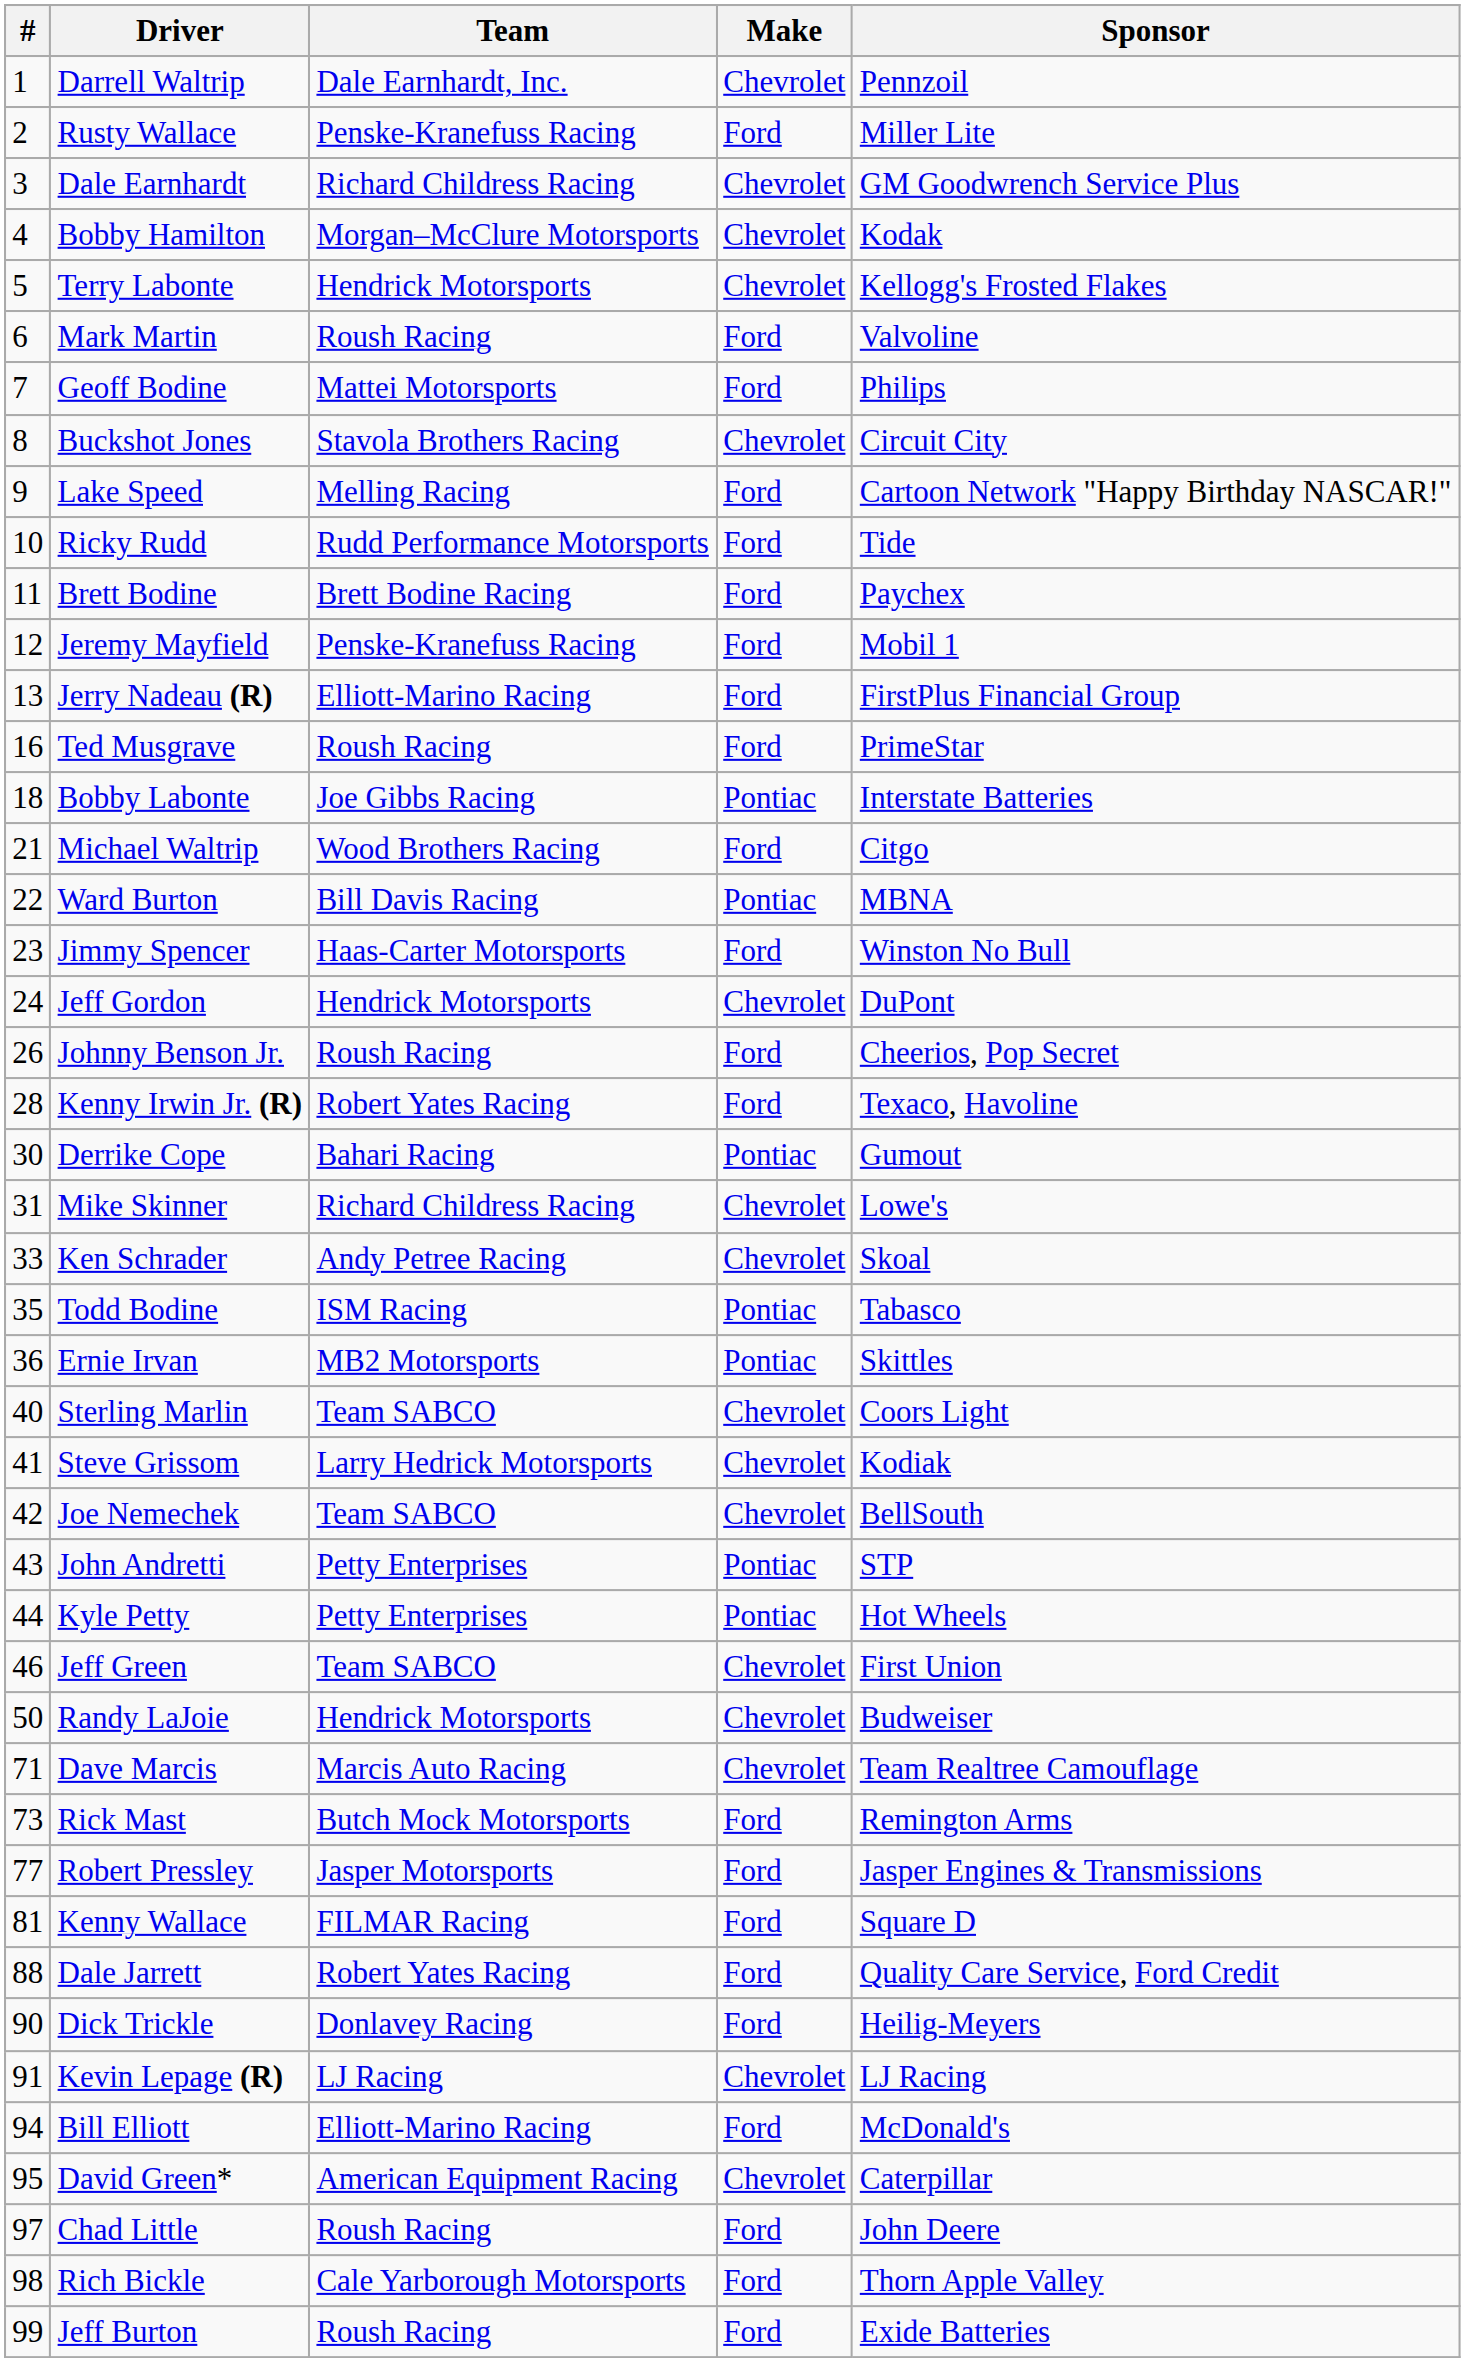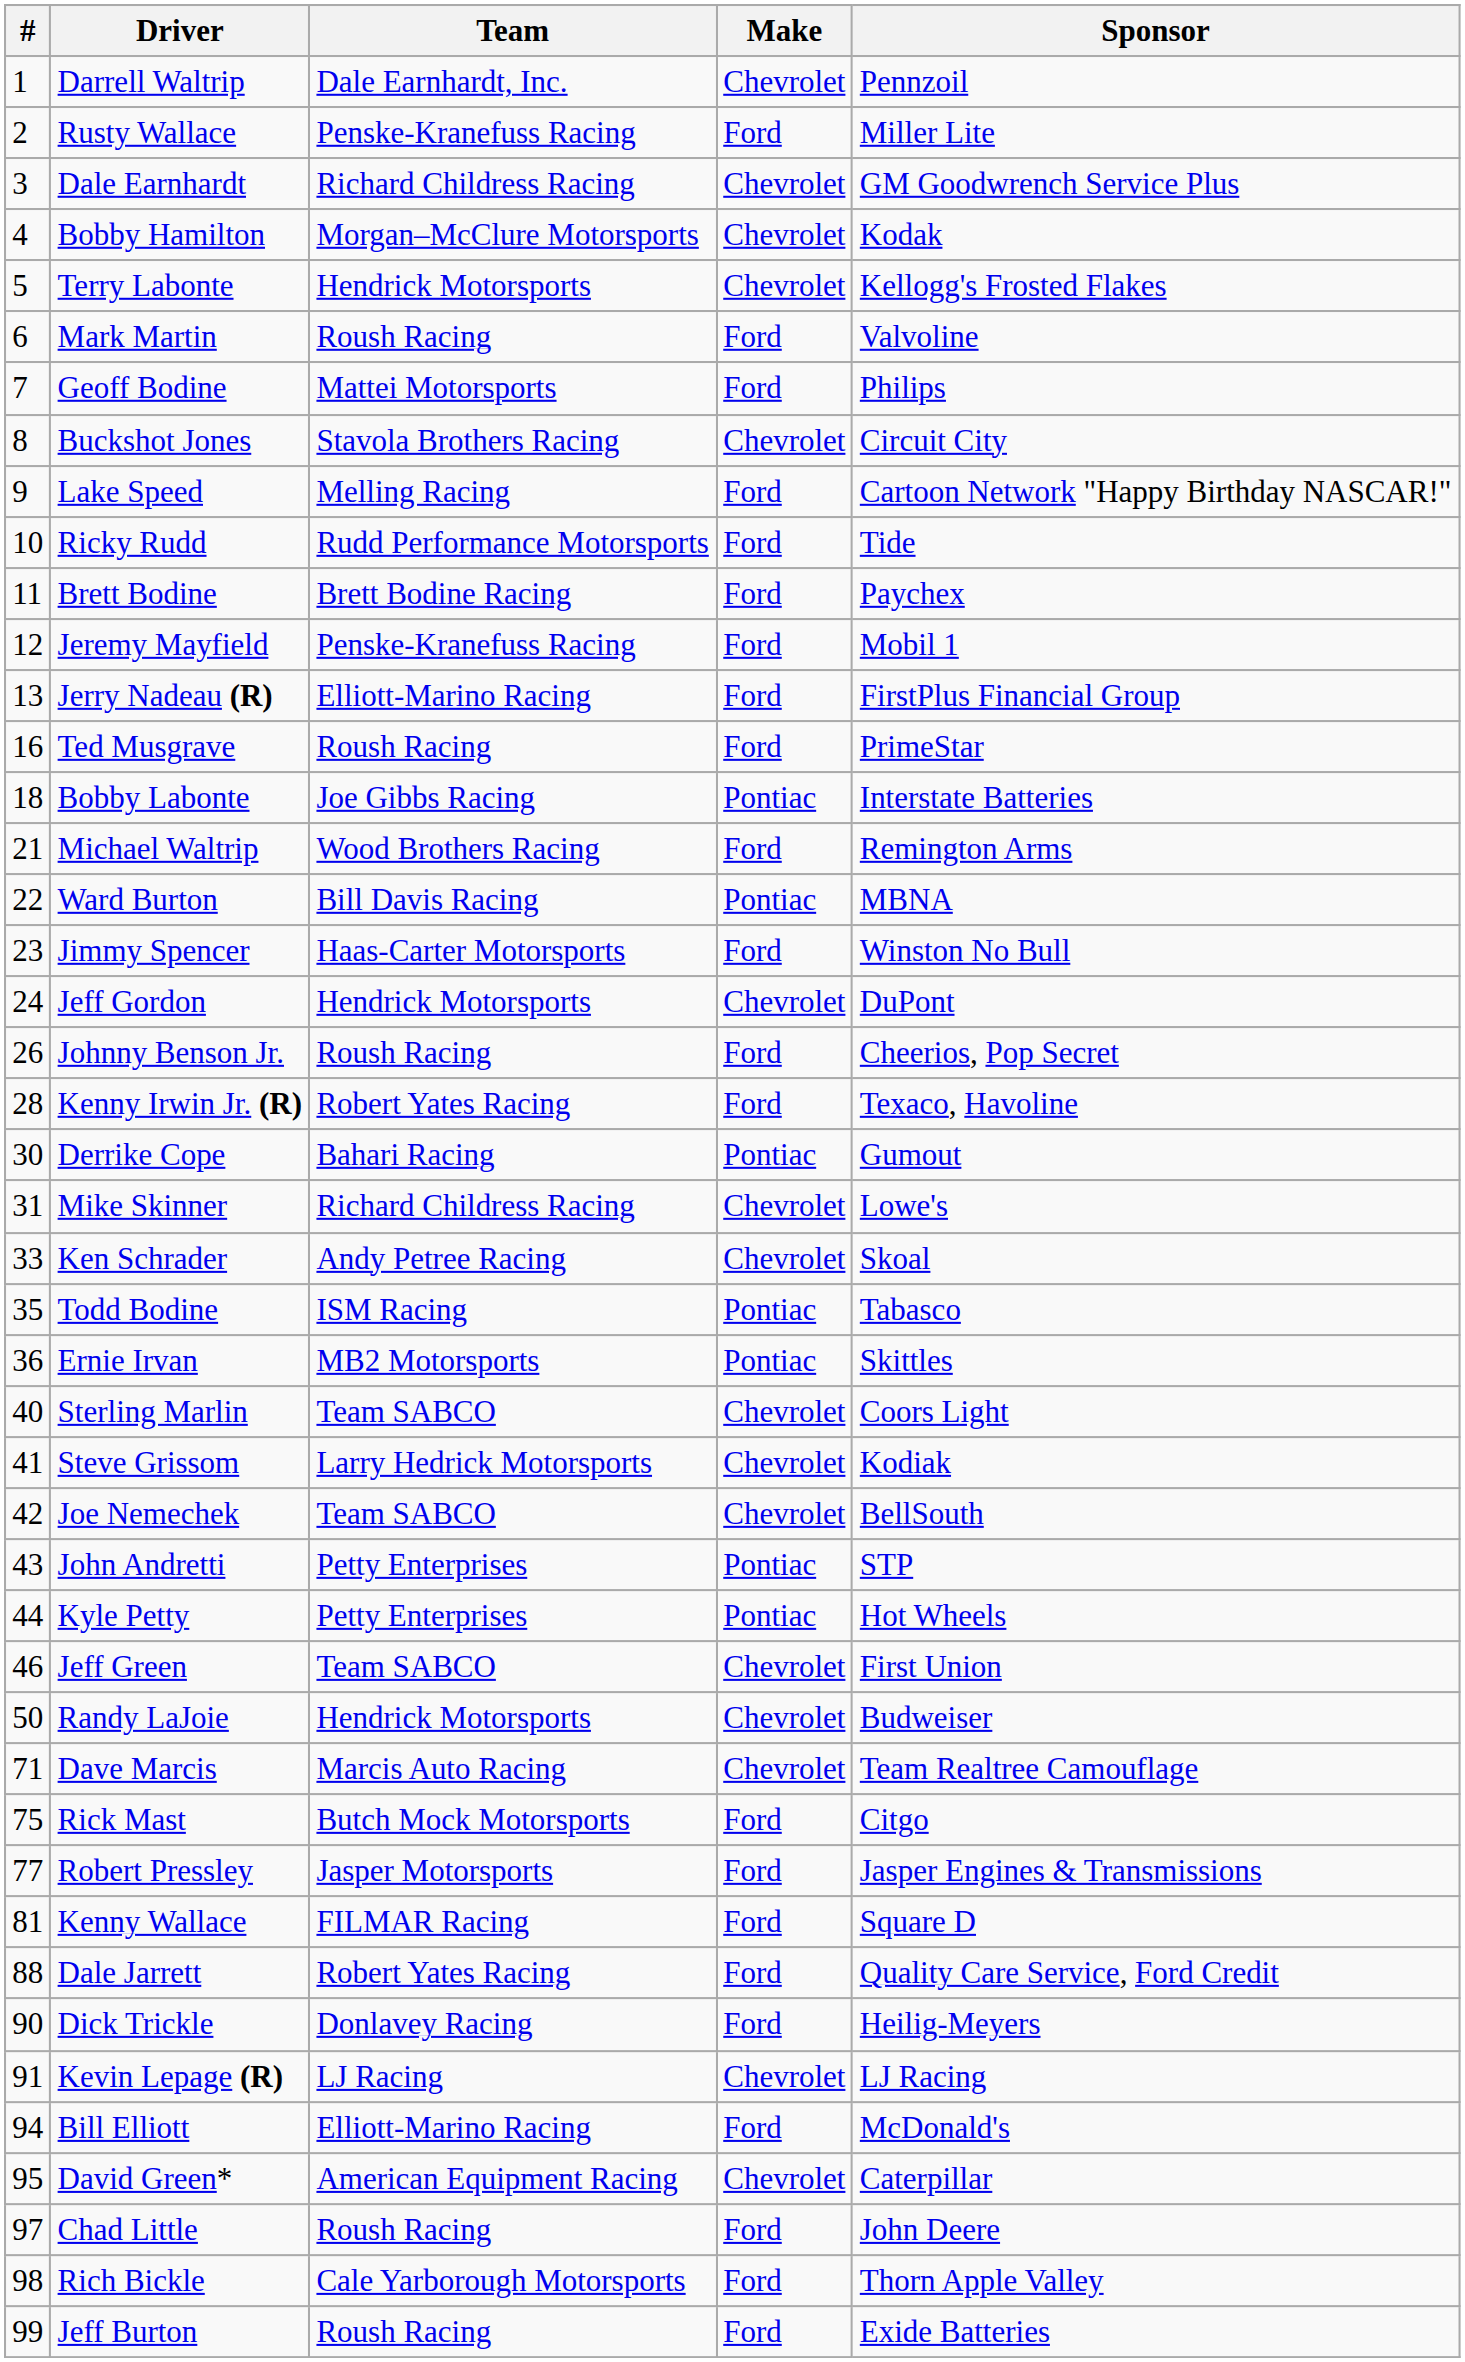 <table class="wikitable" style="font-size:95%">
 <tr>
 <th>#</th>
 <th>Driver</th>
 <th>Team</th>
 <th>Make</th>
 <th>Sponsor</th>
 </tr>
 <tr>
 <td>1</td>
 <td><a href='#'>Darrell Waltrip</a></td>
 <td><a href='#'>Dale Earnhardt, Inc.</a></td>
 <td><a href='#'>Chevrolet</a></td>
 <td><a href='#'>Pennzoil</a></td>
 </tr>
 <tr>
 <td>2</td>
 <td><a href='#'>Rusty Wallace</a></td>
 <td><a href='#'>Penske-Kranefuss Racing</a></td>
 <td><a href='#'>Ford</a></td>
 <td><a href='#'>Miller Lite</a></td>
 </tr>
 <tr>
 <td>3</td>
 <td><a href='#'>Dale Earnhardt</a></td>
 <td><a href='#'>Richard Childress Racing</a></td>
 <td><a href='#'>Chevrolet</a></td>
 <td><a href='#'>GM Goodwrench Service Plus</a></td>
 </tr>
 <tr>
 <td>4</td>
 <td><a href='#'>Bobby Hamilton</a></td>
 <td><a href='#'>Morgan–McClure Motorsports</a></td>
 <td><a href='#'>Chevrolet</a></td>
 <td><a href='#'>Kodak</a></td>
 </tr>
 <tr>
 <td>5</td>
 <td><a href='#'>Terry Labonte</a></td>
 <td><a href='#'>Hendrick Motorsports</a></td>
 <td><a href='#'>Chevrolet</a></td>
 <td><a href='#'>Kellogg's Frosted Flakes</a></td>
 </tr>
 <tr>
 <td>6</td>
 <td><a href='#'>Mark Martin</a></td>
 <td><a href='#'>Roush Racing</a></td>
 <td><a href='#'>Ford</a></td>
 <td><a href='#'>Valvoline</a></td>
 </tr>
 <tr>
 <td>7</td>
 <td><a href='#'>Geoff Bodine</a></td>
 <td><a href='#'>Mattei Motorsports</a></td>
 <td><a href='#'>Ford</a></td>
 <td><a href='#'>Philips</a></td>
 </tr>
 <tr>
 <td>8</td>
 <td><a href='#'>Buckshot Jones</a></td>
 <td><a href='#'>Stavola Brothers Racing</a></td>
 <td><a href='#'>Chevrolet</a></td>
 <td><a href='#'>Circuit City</a></td>
 </tr>
 <tr>
 <td>9</td>
 <td><a href='#'>Lake Speed</a></td>
 <td><a href='#'>Melling Racing</a></td>
 <td><a href='#'>Ford</a></td>
 <td><a href='#'>Cartoon Network</a> "Happy Birthday NASCAR!"</td>
 </tr>
 <tr>
 <td>10</td>
 <td><a href='#'>Ricky Rudd</a></td>
 <td><a href='#'>Rudd Performance Motorsports</a></td>
 <td><a href='#'>Ford</a></td>
 <td><a href='#'>Tide</a></td>
 </tr>
 <tr>
 <td>11</td>
 <td><a href='#'>Brett Bodine</a></td>
 <td><a href='#'>Brett Bodine Racing</a></td>
 <td><a href='#'>Ford</a></td>
 <td><a href='#'>Paychex</a></td>
 </tr>
 <tr>
 <td>12</td>
 <td><a href='#'>Jeremy Mayfield</a></td>
 <td><a href='#'>Penske-Kranefuss Racing</a></td>
 <td><a href='#'>Ford</a></td>
 <td><a href='#'>Mobil 1</a></td>
 </tr>
 <tr>
 <td>13</td>
 <td><a href='#'>Jerry Nadeau</a> <strong>(R)</strong></td>
 <td><a href='#'>Elliott-Marino Racing</a></td>
 <td><a href='#'>Ford</a></td>
 <td><a href='#'>FirstPlus Financial Group</a></td>
 </tr>
 <tr>
 <td>16</td>
 <td><a href='#'>Ted Musgrave</a></td>
 <td><a href='#'>Roush Racing</a></td>
 <td><a href='#'>Ford</a></td>
 <td><a href='#'>PrimeStar</a></td>
 </tr>
 <tr>
 <td>18</td>
 <td><a href='#'>Bobby Labonte</a></td>
 <td><a href='#'>Joe Gibbs Racing</a></td>
 <td><a href='#'>Pontiac</a></td>
 <td><a href='#'>Interstate Batteries</a></td>
 </tr>
 <tr>
 <td>21</td>
 <td><a href='#'>Michael Waltrip</a></td>
 <td><a href='#'>Wood Brothers Racing</a></td>
 <td><a href='#'>Ford</a></td>
-<td><a href='#'>Citgo</a></td>
+<td><a href='#'>Remington Arms</a></td>
 </tr>
 <tr>
 <td>22</td>
 <td><a href='#'>Ward Burton</a></td>
 <td><a href='#'>Bill Davis Racing</a></td>
 <td><a href='#'>Pontiac</a></td>
 <td><a href='#'>MBNA</a></td>
 </tr>
 <tr>
 <td>23</td>
 <td><a href='#'>Jimmy Spencer</a></td>
 <td><a href='#'>Haas-Carter Motorsports</a></td>
 <td><a href='#'>Ford</a></td>
 <td><a href='#'>Winston No Bull</a></td>
 </tr>
 <tr>
 <td>24</td>
 <td><a href='#'>Jeff Gordon</a></td>
 <td><a href='#'>Hendrick Motorsports</a></td>
 <td><a href='#'>Chevrolet</a></td>
 <td><a href='#'>DuPont</a></td>
 </tr>
 <tr>
 <td>26</td>
 <td><a href='#'>Johnny Benson Jr.</a></td>
 <td><a href='#'>Roush Racing</a></td>
 <td><a href='#'>Ford</a></td>
 <td><a href='#'>Cheerios</a>, <a href='#'>Pop Secret</a></td>
 </tr>
 <tr>
 <td>28</td>
 <td><a href='#'>Kenny Irwin Jr.</a> <strong>(R)</strong></td>
 <td><a href='#'>Robert Yates Racing</a></td>
 <td><a href='#'>Ford</a></td>
 <td><a href='#'>Texaco</a>, <a href='#'>Havoline</a></td>
 </tr>
 <tr>
 <td>30</td>
 <td><a href='#'>Derrike Cope</a></td>
 <td><a href='#'>Bahari Racing</a></td>
 <td><a href='#'>Pontiac</a></td>
 <td><a href='#'>Gumout</a></td>
 </tr>
 <tr>
 <td>31</td>
 <td><a href='#'>Mike Skinner</a></td>
 <td><a href='#'>Richard Childress Racing</a></td>
 <td><a href='#'>Chevrolet</a></td>
 <td><a href='#'>Lowe's</a></td>
 </tr>
 <tr>
 <td>33</td>
 <td><a href='#'>Ken Schrader</a></td>
 <td><a href='#'>Andy Petree Racing</a></td>
 <td><a href='#'>Chevrolet</a></td>
 <td><a href='#'>Skoal</a></td>
 </tr>
 <tr>
 <td>35</td>
 <td><a href='#'>Todd Bodine</a></td>
 <td><a href='#'>ISM Racing</a></td>
 <td><a href='#'>Pontiac</a></td>
 <td><a href='#'>Tabasco</a></td>
 </tr>
 <tr>
 <td>36</td>
 <td><a href='#'>Ernie Irvan</a></td>
 <td><a href='#'>MB2 Motorsports</a></td>
 <td><a href='#'>Pontiac</a></td>
 <td><a href='#'>Skittles</a></td>
 </tr>
 <tr>
 <td>40</td>
 <td><a href='#'>Sterling Marlin</a></td>
 <td><a href='#'>Team SABCO</a></td>
 <td><a href='#'>Chevrolet</a></td>
 <td><a href='#'>Coors Light</a></td>
 </tr>
 <tr>
 <td>41</td>
 <td><a href='#'>Steve Grissom</a></td>
 <td><a href='#'>Larry Hedrick Motorsports</a></td>
 <td><a href='#'>Chevrolet</a></td>
 <td><a href='#'>Kodiak</a></td>
 </tr>
 <tr>
 <td>42</td>
 <td><a href='#'>Joe Nemechek</a></td>
 <td><a href='#'>Team SABCO</a></td>
 <td><a href='#'>Chevrolet</a></td>
 <td><a href='#'>BellSouth</a></td>
 </tr>
 <tr>
 <td>43</td>
 <td><a href='#'>John Andretti</a></td>
 <td><a href='#'>Petty Enterprises</a></td>
 <td><a href='#'>Pontiac</a></td>
 <td><a href='#'>STP</a></td>
 </tr>
 <tr>
 <td>44</td>
 <td><a href='#'>Kyle Petty</a></td>
 <td><a href='#'>Petty Enterprises</a></td>
 <td><a href='#'>Pontiac</a></td>
 <td><a href='#'>Hot Wheels</a></td>
 </tr>
 <tr>
 <td>46</td>
 <td><a href='#'>Jeff Green</a></td>
 <td><a href='#'>Team SABCO</a></td>
 <td><a href='#'>Chevrolet</a></td>
 <td><a href='#'>First Union</a></td>
 </tr>
 <tr>
 <td>50</td>
 <td><a href='#'>Randy LaJoie</a></td>
 <td><a href='#'>Hendrick Motorsports</a></td>
 <td><a href='#'>Chevrolet</a></td>
 <td><a href='#'>Budweiser</a></td>
 </tr>
 <tr>
 <td>71</td>
 <td><a href='#'>Dave Marcis</a></td>
 <td><a href='#'>Marcis Auto Racing</a></td>
 <td><a href='#'>Chevrolet</a></td>
 <td><a href='#'>Team Realtree Camouflage</a></td>
 </tr>
 <tr>
-<td>73</td>
+<td>75</td>
 <td><a href='#'>Rick Mast</a></td>
 <td><a href='#'>Butch Mock Motorsports</a></td>
 <td><a href='#'>Ford</a></td>
-<td><a href='#'>Remington Arms</a></td>
+<td><a href='#'>Citgo</a></td>
 </tr>
 <tr>
 <td>77</td>
 <td><a href='#'>Robert Pressley</a></td>
 <td><a href='#'>Jasper Motorsports</a></td>
 <td><a href='#'>Ford</a></td>
 <td><a href='#'>Jasper Engines & Transmissions</a></td>
 </tr>
 <tr>
 <td>81</td>
 <td><a href='#'>Kenny Wallace</a></td>
 <td><a href='#'>FILMAR Racing</a></td>
 <td><a href='#'>Ford</a></td>
 <td><a href='#'>Square D</a></td>
 </tr>
 <tr>
 <td>88</td>
 <td><a href='#'>Dale Jarrett</a></td>
 <td><a href='#'>Robert Yates Racing</a></td>
 <td><a href='#'>Ford</a></td>
 <td><a href='#'>Quality Care Service</a>, <a href='#'>Ford Credit</a></td>
 </tr>
 <tr>
 <td>90</td>
 <td><a href='#'>Dick Trickle</a></td>
 <td><a href='#'>Donlavey Racing</a></td>
 <td><a href='#'>Ford</a></td>
 <td><a href='#'>Heilig-Meyers</a></td>
 </tr>
 <tr>
 <td>91</td>
 <td><a href='#'>Kevin Lepage</a> <strong>(R)</strong></td>
 <td><a href='#'>LJ Racing</a></td>
 <td><a href='#'>Chevrolet</a></td>
 <td><a href='#'>LJ Racing</a></td>
 </tr>
 <tr>
 <td>94</td>
 <td><a href='#'>Bill Elliott</a></td>
 <td><a href='#'>Elliott-Marino Racing</a></td>
 <td><a href='#'>Ford</a></td>
 <td><a href='#'>McDonald's</a></td>
 </tr>
 <tr>
 <td>95</td>
 <td><a href='#'>David Green</a>*</td>
 <td><a href='#'>American Equipment Racing</a></td>
 <td><a href='#'>Chevrolet</a></td>
 <td><a href='#'>Caterpillar</a></td>
 </tr>
 <tr>
 <td>97</td>
 <td><a href='#'>Chad Little</a></td>
 <td><a href='#'>Roush Racing</a></td>
 <td><a href='#'>Ford</a></td>
 <td><a href='#'>John Deere</a></td>
 </tr>
 <tr>
 <td>98</td>
 <td><a href='#'>Rich Bickle</a></td>
 <td><a href='#'>Cale Yarborough Motorsports</a></td>
 <td><a href='#'>Ford</a></td>
 <td><a href='#'>Thorn Apple Valley</a></td>
 </tr>
 <tr>
 <td>99</td>
 <td><a href='#'>Jeff Burton</a></td>
 <td><a href='#'>Roush Racing</a></td>
 <td><a href='#'>Ford</a></td>
 <td><a href='#'>Exide Batteries</a></td>
 </tr>
 </table>
